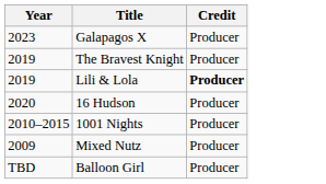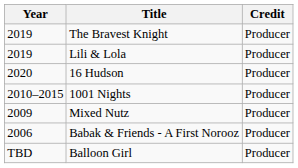 <table class="wikitable">
 <tr>
 <th>Year</th>
 <th>Title</th>
 <th>Credit</th>
-</tr>
-<tr>
-<td>2023</td>
-<td>Galapagos X</td>
-<td>Producer</td>
 </tr>
 <tr>
 <td>2019</td>
 <td>The Bravest Knight</td>
 <td>Producer</td>
 </tr>
 <tr>
 <td>2019</td>
 <td>Lili & Lola</td>
-<td><strong>Producer</strong></td>
+<td>Producer</td>
 </tr>
 <tr>
 <td>2020</td>
 <td>16 Hudson</td>
 <td>Producer</td>
 </tr>
 <tr>
 <td>2010–2015</td>
 <td>1001 Nights</td>
 <td>Producer</td>
 </tr>
 <tr>
 <td>2009</td>
 <td>Mixed Nutz</td>
 <td>Producer</td>
 </tr>
 <tr>
+<td>2006</td>
+<td>Babak & Friends - A First Norooz</td>
+<td>Producer</td>
+</tr>
+<tr>
 <td>TBD</td>
 <td>Balloon Girl</td>
 <td>Producer</td>
 </tr>
 </table>
